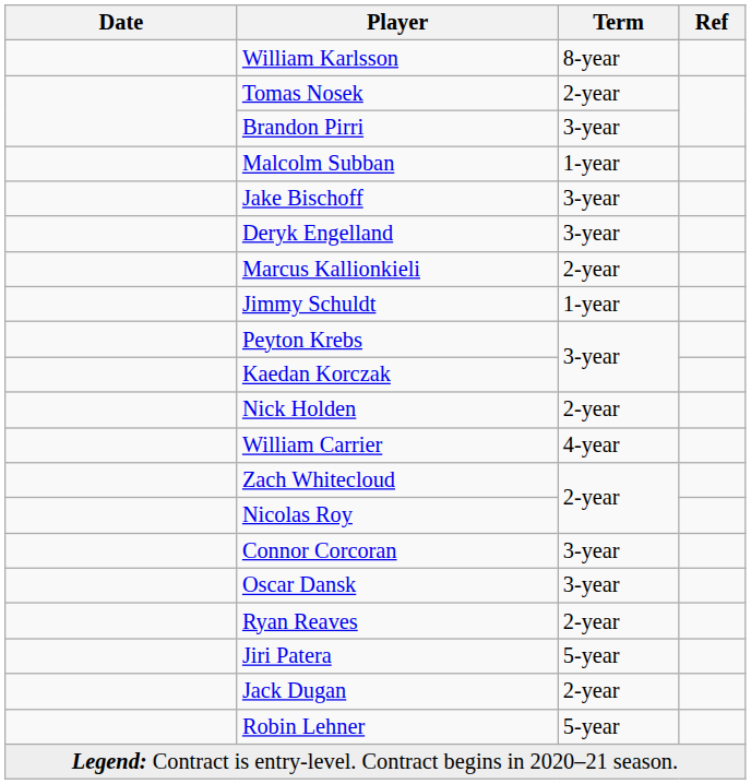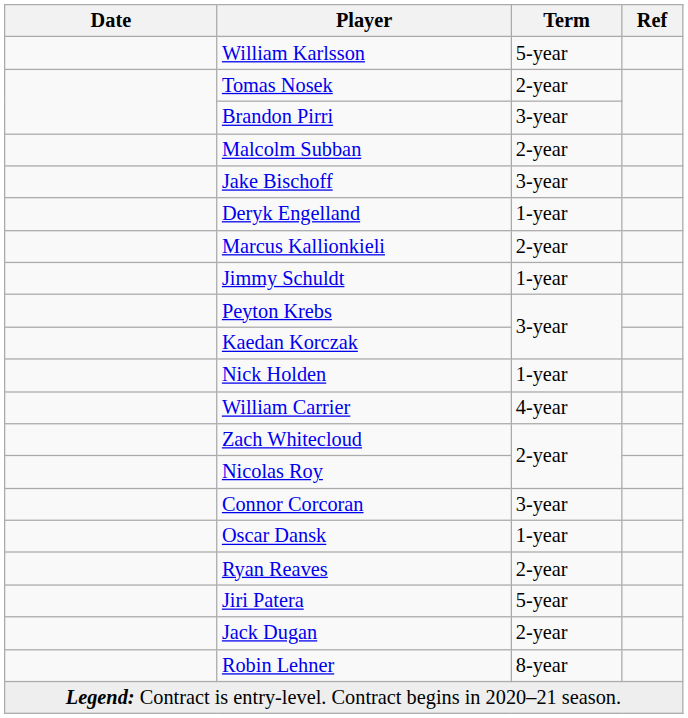 <table class="wikitable">
 <tr>
 <th style="width: 10em;">Date</th>
 <th style="width: 14em;">Player</th>
 <th style="width: 5em;">Term</th>
 <th style="width: 2.5em;">Ref</th>
 </tr>
 <tr>
 <td></td>
 <td><a href='#'>William Karlsson</a></td>
-<td>8-year</td>
+<td>5-year</td>
 <td></td>
 </tr>
 <tr>
 <td rowspan="2"></td>
 <td><a href='#'>Tomas Nosek</a></td>
 <td>2-year</td>
 <td rowspan="2"></td>
 </tr>
 <tr>
 <td><a href='#'>Brandon Pirri</a></td>
 <td>3-year</td>
 </tr>
 <tr>
 <td></td>
 <td><a href='#'>Malcolm Subban</a></td>
-<td>1-year</td>
+<td>2-year</td>
 <td></td>
 </tr>
 <tr>
 <td></td>
 <td><a href='#'>Jake Bischoff</a></td>
 <td>3-year</td>
 <td></td>
 </tr>
 <tr>
 <td></td>
 <td><a href='#'>Deryk Engelland</a></td>
-<td>3-year</td>
+<td>1-year</td>
 <td></td>
 </tr>
 <tr>
 <td></td>
 <td><a href='#'>Marcus Kallionkieli</a></td>
 <td>2-year</td>
 <td></td>
 </tr>
 <tr>
 <td></td>
 <td><a href='#'>Jimmy Schuldt</a></td>
 <td>1-year</td>
 <td></td>
 </tr>
 <tr>
 <td></td>
 <td><a href='#'>Peyton Krebs</a></td>
 <td rowspan="2">3-year</td>
 <td></td>
 </tr>
 <tr>
 <td></td>
 <td><a href='#'>Kaedan Korczak</a></td>
 <td></td>
 </tr>
 <tr>
 <td></td>
 <td><a href='#'>Nick Holden</a></td>
-<td>2-year</td>
+<td>1-year</td>
 <td></td>
 </tr>
 <tr>
 <td></td>
 <td><a href='#'>William Carrier</a></td>
 <td>4-year</td>
 <td></td>
 </tr>
 <tr>
 <td></td>
 <td><a href='#'>Zach Whitecloud</a></td>
 <td rowspan="2">2-year</td>
 <td></td>
 </tr>
 <tr>
 <td></td>
 <td><a href='#'>Nicolas Roy</a></td>
 <td></td>
 </tr>
 <tr>
 <td></td>
 <td><a href='#'>Connor Corcoran</a></td>
 <td>3-year</td>
 <td></td>
 </tr>
 <tr>
 <td></td>
 <td><a href='#'>Oscar Dansk</a></td>
-<td>3-year</td>
+<td>1-year</td>
 <td></td>
 </tr>
 <tr>
 <td></td>
 <td><a href='#'>Ryan Reaves</a></td>
 <td>2-year</td>
 <td></td>
 </tr>
 <tr>
 <td></td>
 <td><a href='#'>Jiri Patera</a></td>
 <td>5-year</td>
 <td></td>
 </tr>
 <tr>
 <td></td>
 <td><a href='#'>Jack Dugan</a></td>
 <td>2-year</td>
 <td></td>
 </tr>
 <tr>
 <td></td>
 <td><a href='#'>Robin Lehner</a></td>
-<td>5-year</td>
+<td>8-year</td>
 <td></td>
 </tr>
 <tr>
 <td colspan="6" style="text-align:center" bgcolor="eeeeee"><strong><em>Legend:</em></strong>  Contract is entry-level.  Contract begins in 2020–21 season.</td>
 </tr>
 </table>
